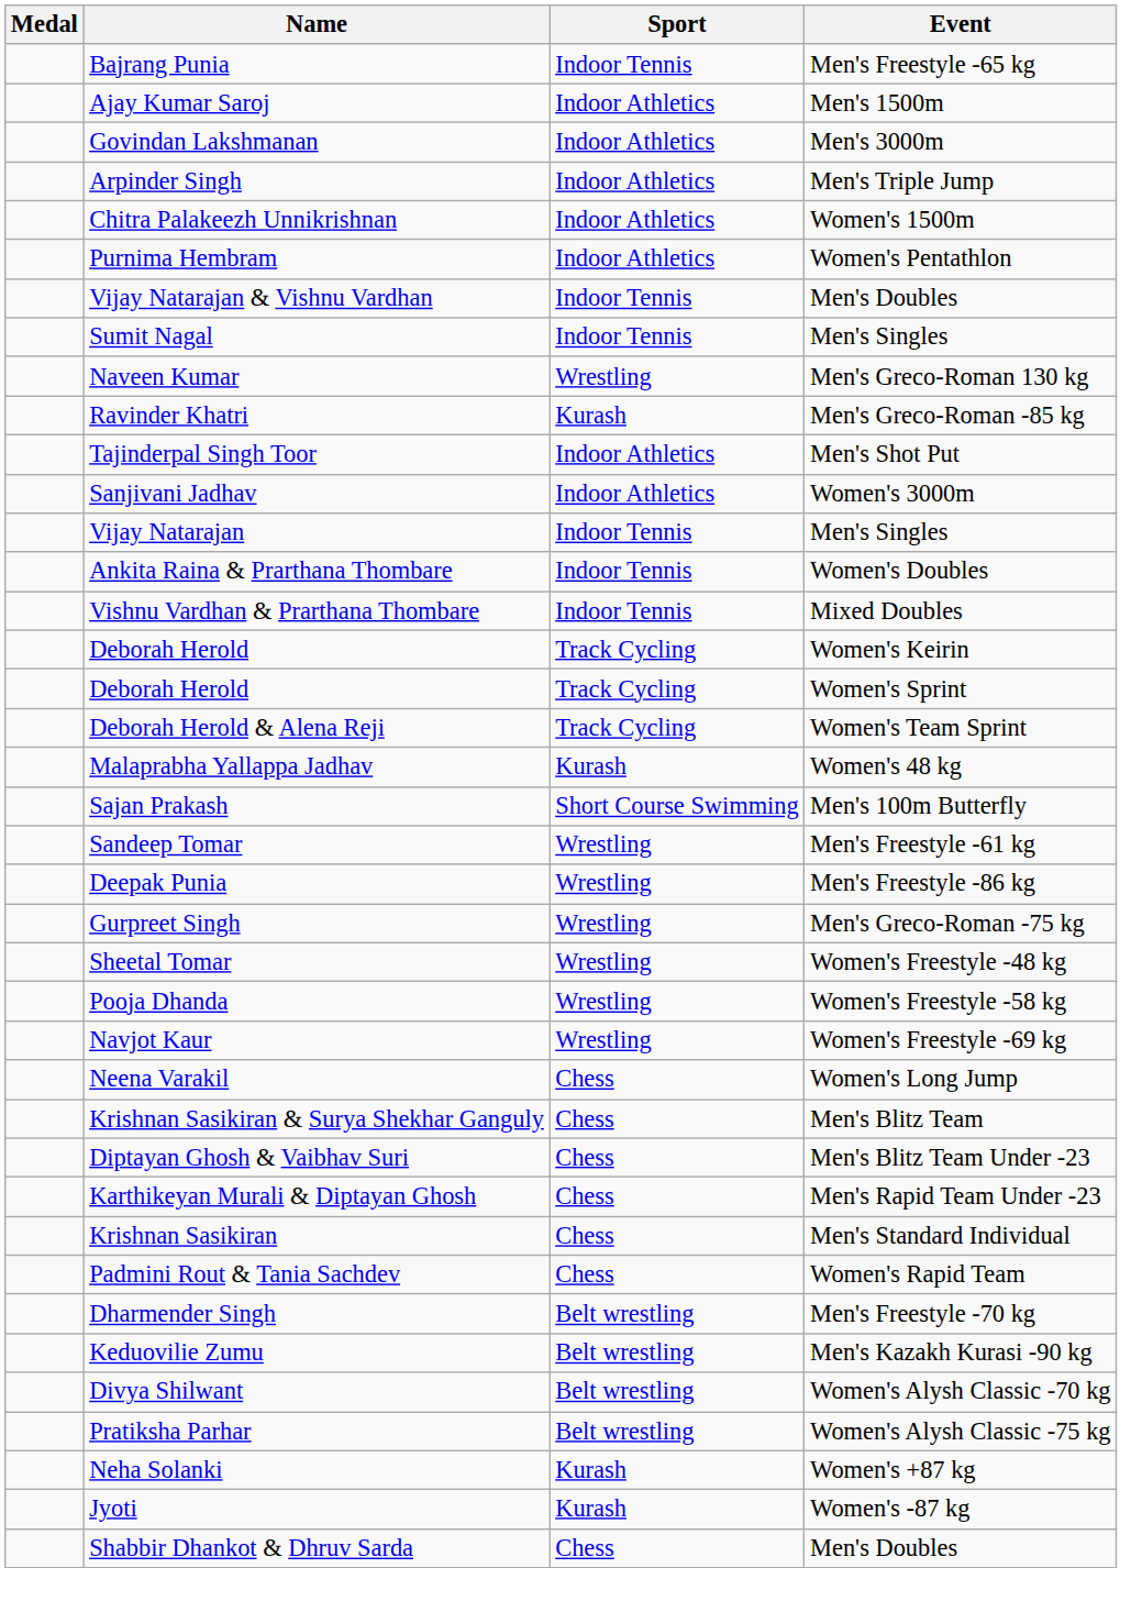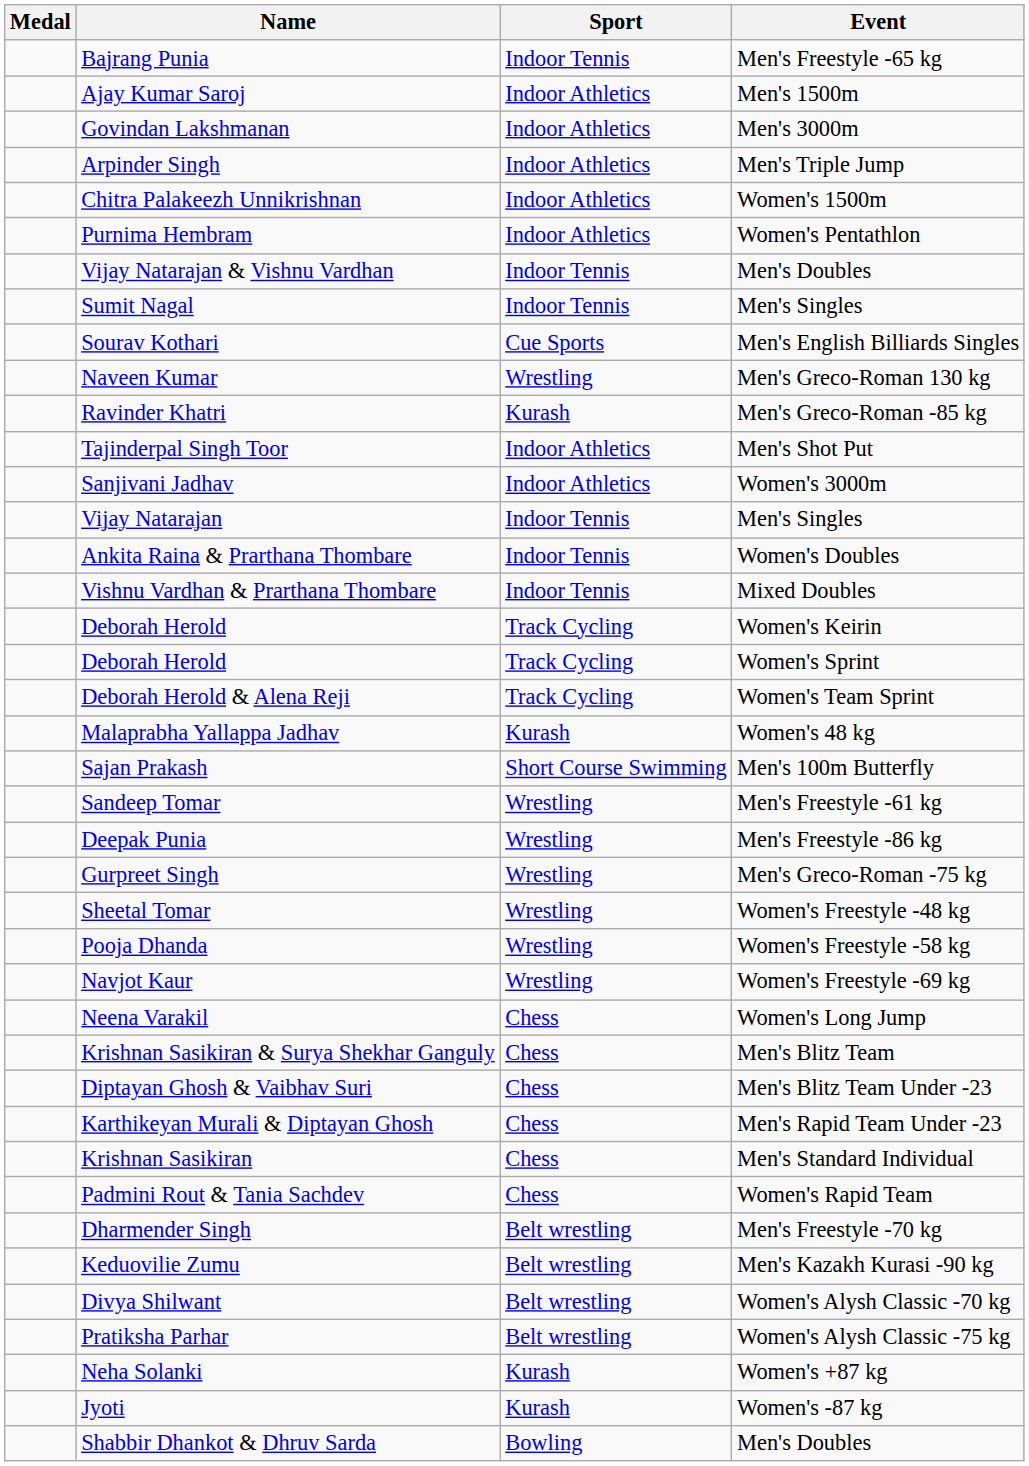 <table class="wikitable sortable">
 <tr>
 <th>Medal</th>
 <th>Name</th>
 <th>Sport</th>
 <th>Event</th>
 </tr>
 <tr>
 <td></td>
 <td><a href='#'>Bajrang Punia</a></td>
 <td><a href='#'>Indoor Tennis</a></td>
 <td>Men's Freestyle -65 kg</td>
 </tr>
 <tr>
 <td></td>
 <td><a href='#'>Ajay Kumar Saroj</a></td>
 <td><a href='#'>Indoor Athletics</a></td>
 <td>Men's 1500m</td>
 </tr>
 <tr>
 <td></td>
 <td><a href='#'>Govindan Lakshmanan</a></td>
 <td><a href='#'>Indoor Athletics</a></td>
 <td>Men's 3000m</td>
 </tr>
 <tr>
 <td></td>
 <td><a href='#'>Arpinder Singh</a></td>
 <td><a href='#'>Indoor Athletics</a></td>
 <td>Men's Triple Jump</td>
 </tr>
 <tr>
 <td></td>
 <td><a href='#'>Chitra Palakeezh Unnikrishnan</a></td>
 <td><a href='#'>Indoor Athletics</a></td>
 <td>Women's 1500m</td>
 </tr>
 <tr>
 <td></td>
 <td><a href='#'>Purnima Hembram</a></td>
 <td><a href='#'>Indoor Athletics</a></td>
 <td>Women's Pentathlon</td>
 </tr>
 <tr>
 <td></td>
 <td><a href='#'>Vijay Natarajan</a> & <a href='#'>Vishnu Vardhan</a></td>
 <td><a href='#'>Indoor Tennis</a></td>
 <td>Men's Doubles</td>
 </tr>
 <tr>
 <td></td>
 <td><a href='#'>Sumit Nagal</a></td>
 <td><a href='#'>Indoor Tennis</a></td>
 <td>Men's Singles</td>
+</tr>
+<tr>
+<td></td>
+<td><a href='#'>Sourav Kothari</a></td>
+<td><a href='#'>Cue Sports</a></td>
+<td>Men's English Billiards Singles</td>
 </tr>
 <tr>
 <td></td>
 <td><a href='#'>Naveen Kumar</a></td>
 <td><a href='#'>Wrestling</a></td>
 <td>Men's Greco-Roman 130 kg</td>
 </tr>
 <tr>
 <td></td>
 <td><a href='#'>Ravinder Khatri</a></td>
 <td><a href='#'>Kurash</a></td>
 <td>Men's Greco-Roman -85 kg</td>
 </tr>
 <tr>
 <td></td>
 <td><a href='#'>Tajinderpal Singh Toor</a></td>
 <td><a href='#'>Indoor Athletics</a></td>
 <td>Men's Shot Put</td>
 </tr>
 <tr>
 <td></td>
 <td><a href='#'>Sanjivani Jadhav</a></td>
 <td><a href='#'>Indoor Athletics</a></td>
 <td>Women's 3000m</td>
 </tr>
 <tr>
 <td></td>
 <td><a href='#'>Vijay Natarajan</a></td>
 <td><a href='#'>Indoor Tennis</a></td>
 <td>Men's Singles</td>
 </tr>
 <tr>
 <td></td>
 <td><a href='#'>Ankita Raina</a> & <a href='#'>Prarthana Thombare</a></td>
 <td><a href='#'>Indoor Tennis</a></td>
 <td>Women's Doubles</td>
 </tr>
 <tr>
 <td></td>
 <td><a href='#'>Vishnu Vardhan</a> & <a href='#'>Prarthana Thombare</a></td>
 <td><a href='#'>Indoor Tennis</a></td>
 <td>Mixed Doubles</td>
 </tr>
 <tr>
 <td></td>
 <td><a href='#'>Deborah Herold</a></td>
 <td><a href='#'>Track Cycling</a></td>
 <td>Women's Keirin</td>
 </tr>
 <tr>
 <td></td>
 <td><a href='#'>Deborah Herold</a></td>
 <td><a href='#'>Track Cycling</a></td>
 <td>Women's Sprint</td>
 </tr>
 <tr>
 <td></td>
 <td><a href='#'>Deborah Herold</a> & <a href='#'>Alena Reji</a></td>
 <td><a href='#'>Track Cycling</a></td>
 <td>Women's Team Sprint</td>
 </tr>
 <tr>
 <td></td>
 <td><a href='#'>Malaprabha Yallappa Jadhav</a></td>
 <td><a href='#'>Kurash</a></td>
 <td>Women's 48 kg</td>
 </tr>
 <tr>
 <td></td>
 <td><a href='#'>Sajan Prakash</a></td>
 <td><a href='#'>Short Course Swimming</a></td>
 <td>Men's 100m Butterfly</td>
 </tr>
 <tr>
 <td></td>
 <td><a href='#'>Sandeep Tomar</a></td>
 <td><a href='#'>Wrestling</a></td>
 <td>Men's Freestyle -61 kg</td>
 </tr>
 <tr>
 <td></td>
 <td><a href='#'>Deepak Punia</a></td>
 <td><a href='#'>Wrestling</a></td>
 <td>Men's Freestyle -86 kg</td>
 </tr>
 <tr>
 <td></td>
 <td><a href='#'>Gurpreet Singh</a></td>
 <td><a href='#'>Wrestling</a></td>
 <td>Men's Greco-Roman -75 kg</td>
 </tr>
 <tr>
 <td></td>
 <td><a href='#'>Sheetal Tomar</a></td>
 <td><a href='#'>Wrestling</a></td>
 <td>Women's Freestyle -48 kg</td>
 </tr>
 <tr>
 <td></td>
 <td><a href='#'>Pooja Dhanda</a></td>
 <td><a href='#'>Wrestling</a></td>
 <td>Women's Freestyle -58 kg</td>
 </tr>
 <tr>
 <td></td>
 <td><a href='#'>Navjot Kaur</a></td>
 <td><a href='#'>Wrestling</a></td>
 <td>Women's Freestyle -69 kg</td>
 </tr>
 <tr>
 <td></td>
 <td><a href='#'>Neena Varakil</a></td>
 <td><a href='#'>Chess</a></td>
 <td>Women's Long Jump</td>
 </tr>
 <tr>
 <td></td>
 <td><a href='#'>Krishnan Sasikiran</a> & <a href='#'>Surya Shekhar Ganguly</a></td>
 <td><a href='#'>Chess</a></td>
 <td>Men's Blitz Team</td>
 </tr>
 <tr>
 <td></td>
 <td><a href='#'>Diptayan Ghosh</a> & <a href='#'>Vaibhav Suri</a></td>
 <td><a href='#'>Chess</a></td>
 <td>Men's Blitz Team Under -23</td>
 </tr>
 <tr>
 <td></td>
 <td><a href='#'>Karthikeyan Murali</a> & <a href='#'>Diptayan Ghosh</a></td>
 <td><a href='#'>Chess</a></td>
 <td>Men's Rapid Team Under -23</td>
 </tr>
 <tr>
 <td></td>
 <td><a href='#'>Krishnan Sasikiran</a></td>
 <td><a href='#'>Chess</a></td>
 <td>Men's Standard Individual</td>
 </tr>
 <tr>
 <td></td>
 <td><a href='#'>Padmini Rout</a> & <a href='#'>Tania Sachdev</a></td>
 <td><a href='#'>Chess</a></td>
 <td>Women's Rapid Team</td>
 </tr>
 <tr>
 <td></td>
 <td><a href='#'>Dharmender Singh</a></td>
 <td><a href='#'>Belt wrestling</a></td>
 <td>Men's Freestyle -70 kg</td>
 </tr>
 <tr>
 <td></td>
 <td><a href='#'>Keduovilie Zumu</a></td>
 <td><a href='#'>Belt wrestling</a></td>
 <td>Men's Kazakh Kurasi -90 kg</td>
 </tr>
 <tr>
 <td></td>
 <td><a href='#'>Divya Shilwant</a></td>
 <td><a href='#'>Belt wrestling</a></td>
 <td>Women's Alysh Classic -70 kg</td>
 </tr>
 <tr>
 <td></td>
 <td><a href='#'>Pratiksha Parhar</a></td>
 <td><a href='#'>Belt wrestling</a></td>
 <td>Women's Alysh Classic -75 kg</td>
 </tr>
 <tr>
 <td></td>
 <td><a href='#'>Neha Solanki</a></td>
 <td><a href='#'>Kurash</a></td>
 <td>Women's +87 kg</td>
 </tr>
 <tr>
 <td></td>
 <td><a href='#'>Jyoti</a></td>
 <td><a href='#'>Kurash</a></td>
 <td>Women's -87 kg</td>
 </tr>
 <tr>
 <td></td>
 <td><a href='#'>Shabbir Dhankot</a> & <a href='#'>Dhruv Sarda</a></td>
-<td><a href='#'>Chess</a></td>
+<td><a href='#'>Bowling</a></td>
 <td>Men's Doubles</td>
 </tr>
 </table>
